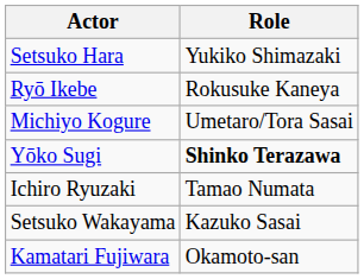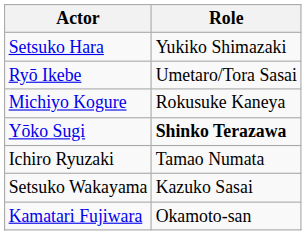 <table class="wikitable">
 <tr>
 <th>Actor</th>
 <th>Role</th>
 </tr>
 <tr>
 <td><a href='#'>Setsuko Hara</a></td>
 <td>Yukiko Shimazaki</td>
 </tr>
 <tr>
 <td><a href='#'>Ryō Ikebe</a></td>
-<td>Rokusuke Kaneya</td>
+<td>Umetaro/Tora Sasai</td>
 </tr>
 <tr>
 <td><a href='#'>Michiyo Kogure</a></td>
-<td>Umetaro/Tora Sasai</td>
+<td>Rokusuke Kaneya</td>
 </tr>
 <tr>
 <td><a href='#'>Yōko Sugi</a></td>
 <td><strong>Shinko Terazawa</strong></td>
 </tr>
 <tr>
 <td>Ichiro Ryuzaki</td>
 <td>Tamao Numata</td>
 </tr>
 <tr>
 <td>Setsuko Wakayama</td>
 <td>Kazuko Sasai</td>
 </tr>
 <tr>
 <td><a href='#'>Kamatari Fujiwara</a></td>
 <td>Okamoto-san</td>
 </tr>
 </table>
